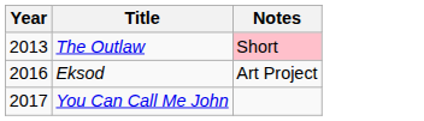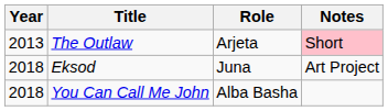 <table class="wikitable sortable">
 <tr>
 <th>Year</th>
 <th>Title</th>
+<th>Role</th>
 <th>Notes</th>
 </tr>
 <tr>
 <td>2013</td>
 <td><em><a href='#'>The Outlaw</a></em></td>
+<td>Arjeta</td>
 <td style="background: pink;">Short</td>
 </tr>
 <tr>
-<td>2016</td>
+<td>2018</td>
 <td><em>Eksod</em></td>
+<td>Juna</td>
 <td>Art Project</td>
 </tr>
 <tr>
-<td>2017</td>
+<td>2018</td>
 <td><em><a href='#'>You Can Call Me John</a></em></td>
+<td>Alba Basha</td>
 <td></td>
 </tr>
 </table>
